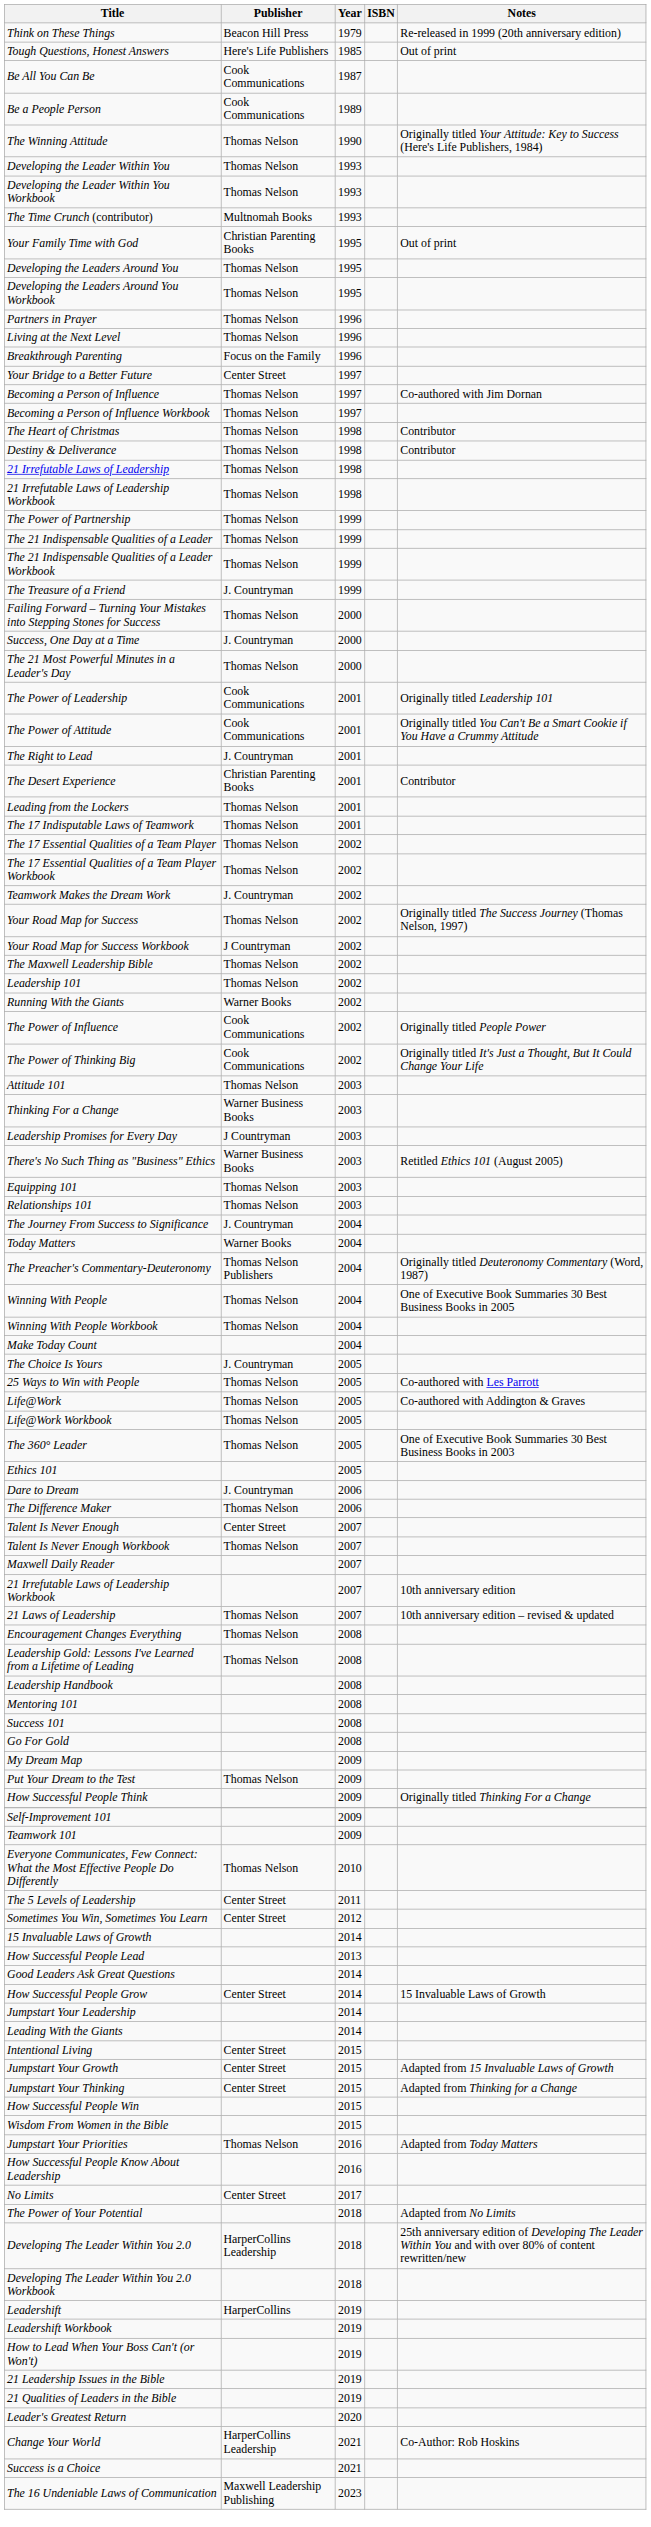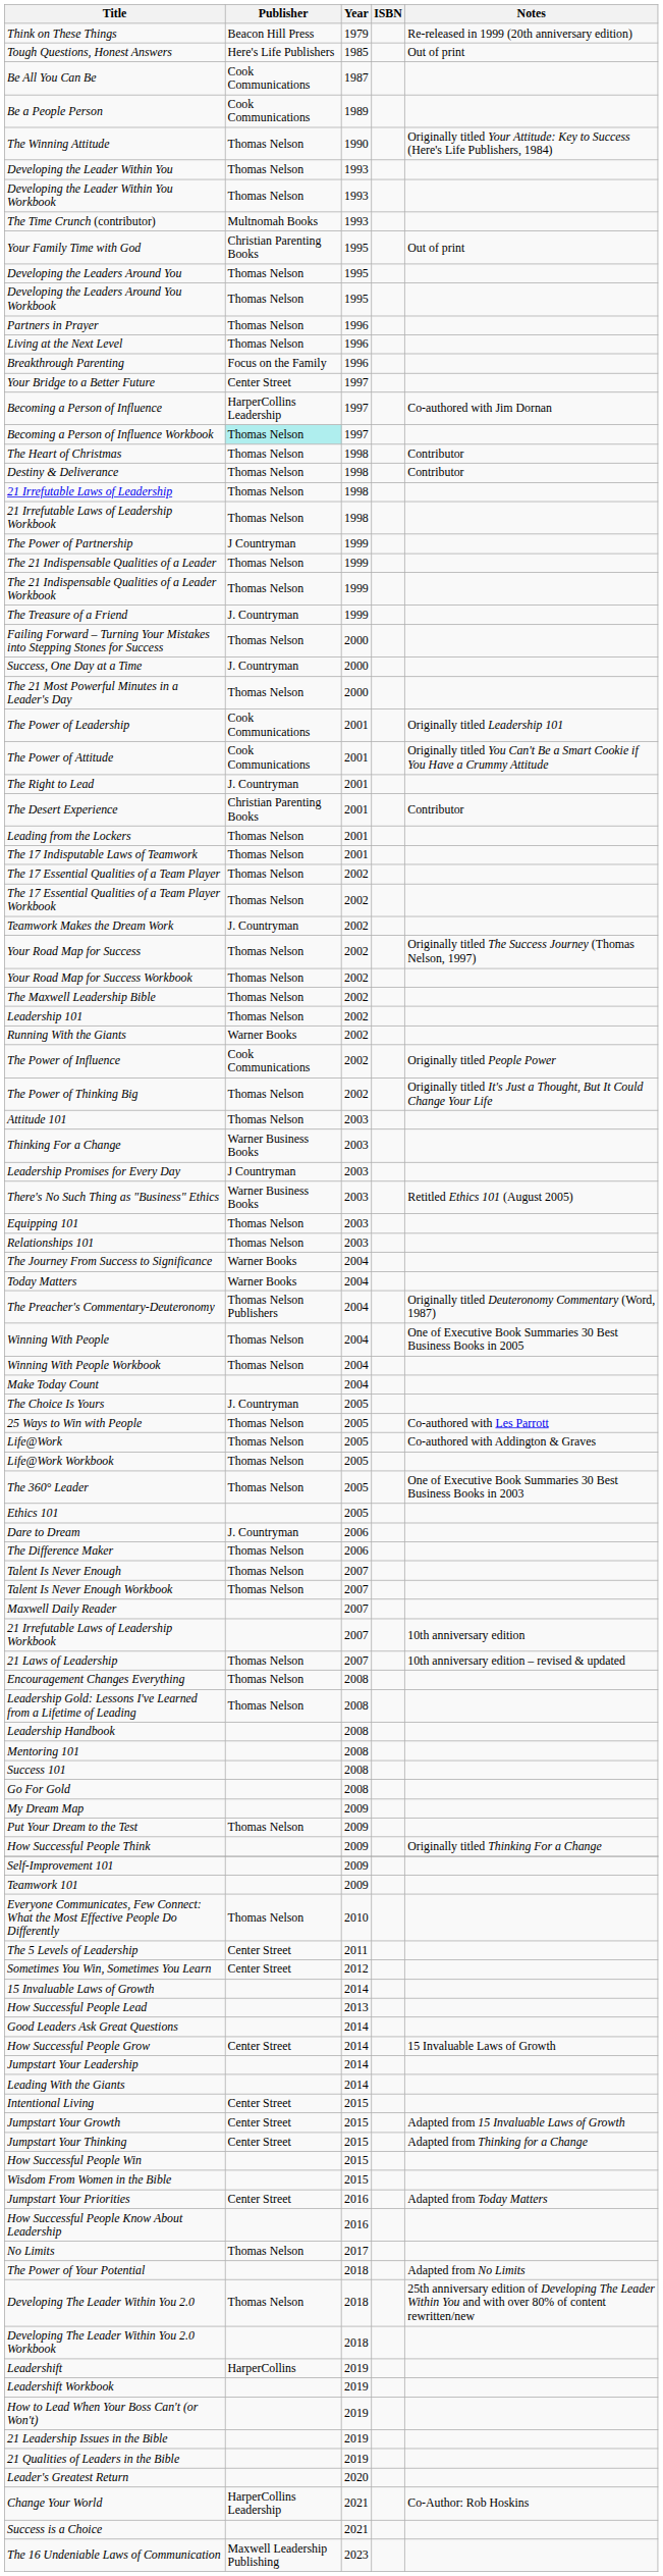 <table class="wikitable sortable" border="1">
 <tr>
 <th>Title</th>
 <th>Publisher</th>
 <th>Year</th>
 <th>ISBN</th>
 <th>Notes</th>
 </tr>
 <tr>
 <td><em>Think on These Things</em></td>
 <td>Beacon Hill Press</td>
 <td>1979</td>
 <td></td>
 <td>Re-released in 1999 (20th anniversary edition)</td>
 </tr>
 <tr>
 <td><em>Tough Questions, Honest Answers</em></td>
 <td>Here's Life Publishers</td>
 <td>1985</td>
 <td></td>
 <td>Out of print</td>
 </tr>
 <tr>
 <td><em>Be All You Can Be</em></td>
 <td>Cook Communications</td>
 <td>1987</td>
 <td></td>
 <td></td>
 </tr>
 <tr>
 <td><em>Be a People Person</em></td>
 <td>Cook Communications</td>
 <td>1989</td>
 <td></td>
 <td></td>
 </tr>
 <tr>
 <td><em>The Winning Attitude</em></td>
 <td>Thomas Nelson</td>
 <td>1990</td>
 <td></td>
 <td>Originally titled <em>Your Attitude: Key to Success</em> (Here's Life Publishers, 1984)</td>
 </tr>
 <tr>
 <td><em>Developing the Leader Within You</em></td>
 <td>Thomas Nelson</td>
 <td>1993</td>
 <td></td>
 <td></td>
 </tr>
 <tr>
 <td><em>Developing the Leader Within You Workbook</em></td>
 <td>Thomas Nelson</td>
 <td>1993</td>
 <td></td>
 <td></td>
 </tr>
 <tr>
 <td><em>The Time Crunch</em> (contributor)</td>
 <td>Multnomah Books</td>
 <td>1993</td>
 <td></td>
 <td></td>
 </tr>
 <tr>
 <td><em>Your Family Time with God</em></td>
 <td>Christian Parenting Books</td>
 <td>1995</td>
 <td></td>
 <td>Out of print</td>
 </tr>
 <tr>
 <td><em>Developing the Leaders Around You</em></td>
 <td>Thomas Nelson</td>
 <td>1995</td>
 <td></td>
 <td></td>
 </tr>
 <tr>
 <td><em>Developing the Leaders Around You Workbook</em></td>
 <td>Thomas Nelson</td>
 <td>1995</td>
 <td></td>
 <td></td>
 </tr>
 <tr>
 <td><em>Partners in Prayer</em></td>
 <td>Thomas Nelson</td>
 <td>1996</td>
 <td></td>
 <td></td>
 </tr>
 <tr>
 <td><em>Living at the Next Level</em></td>
 <td>Thomas Nelson</td>
 <td>1996</td>
 <td></td>
 <td></td>
 </tr>
 <tr>
 <td><em>Breakthrough Parenting</em></td>
 <td>Focus on the Family</td>
 <td>1996</td>
 <td></td>
 <td></td>
 </tr>
 <tr>
 <td><em>Your Bridge to a Better Future</em></td>
 <td>Center Street</td>
 <td>1997</td>
 <td></td>
 <td></td>
 </tr>
 <tr>
 <td><em>Becoming a Person of Influence</em></td>
-<td>Thomas Nelson</td>
+<td>HarperCollins Leadership</td>
 <td>1997</td>
 <td></td>
 <td>Co-authored with Jim Dornan</td>
 </tr>
 <tr>
 <td><em>Becoming a Person of Influence Workbook</em></td>
-<td>Thomas Nelson</td>
+<td style="background: paleturquoise;">Thomas Nelson</td>
 <td>1997</td>
 <td></td>
 <td></td>
 </tr>
 <tr>
 <td><em>The Heart of Christmas</em></td>
 <td>Thomas Nelson</td>
 <td>1998</td>
 <td></td>
 <td>Contributor</td>
 </tr>
 <tr>
 <td><em>Destiny & Deliverance</em></td>
 <td>Thomas Nelson</td>
 <td>1998</td>
 <td></td>
 <td>Contributor</td>
 </tr>
 <tr>
 <td><em><a href='#'>21 Irrefutable Laws of Leadership</a></em></td>
 <td>Thomas Nelson</td>
 <td>1998</td>
 <td></td>
 <td></td>
 </tr>
 <tr>
 <td><em>21 Irrefutable Laws of Leadership Workbook</em></td>
 <td>Thomas Nelson</td>
 <td>1998</td>
 <td></td>
 <td></td>
 </tr>
 <tr>
 <td><em>The Power of Partnership</em></td>
-<td>Thomas Nelson</td>
+<td>J Countryman</td>
 <td>1999</td>
 <td></td>
 <td></td>
 </tr>
 <tr>
 <td><em>The 21 Indispensable Qualities of a Leader</em></td>
 <td>Thomas Nelson</td>
 <td>1999</td>
 <td></td>
 <td></td>
 </tr>
 <tr>
 <td><em>The 21 Indispensable Qualities of a Leader Workbook</em></td>
 <td>Thomas Nelson</td>
 <td>1999</td>
 <td></td>
 <td></td>
 </tr>
 <tr>
 <td><em>The Treasure of a Friend</em></td>
 <td>J. Countryman</td>
 <td>1999</td>
 <td></td>
 <td></td>
 </tr>
 <tr>
 <td><em>Failing Forward – Turning Your Mistakes into Stepping Stones for Success</em></td>
 <td>Thomas Nelson</td>
 <td>2000</td>
 <td></td>
 <td></td>
 </tr>
 <tr>
 <td><em>Success, One Day at a Time</em></td>
 <td>J. Countryman</td>
 <td>2000</td>
 <td></td>
 <td></td>
 </tr>
 <tr>
 <td><em>The 21 Most Powerful Minutes in a Leader's Day</em></td>
 <td>Thomas Nelson</td>
 <td>2000</td>
 <td></td>
 <td></td>
 </tr>
 <tr>
 <td><em>The Power of Leadership</em></td>
 <td>Cook Communications</td>
 <td>2001</td>
 <td></td>
 <td>Originally titled  <em>Leadership 101</em></td>
 </tr>
 <tr>
 <td><em>The Power of Attitude</em></td>
 <td>Cook Communications</td>
 <td>2001</td>
 <td></td>
 <td>Originally titled <em>You Can't Be a Smart Cookie if You Have a Crummy Attitude</em></td>
 </tr>
 <tr>
 <td><em>The Right to Lead</em></td>
 <td>J. Countryman</td>
 <td>2001</td>
 <td></td>
 <td></td>
 </tr>
 <tr>
 <td><em>The Desert Experience</em></td>
 <td>Christian Parenting Books</td>
 <td>2001</td>
 <td></td>
 <td>Contributor</td>
 </tr>
 <tr>
 <td><em>Leading from the Lockers</em></td>
 <td>Thomas Nelson</td>
 <td>2001</td>
 <td></td>
 <td></td>
 </tr>
 <tr>
 <td><em>The 17 Indisputable Laws of Teamwork</em></td>
 <td>Thomas Nelson</td>
 <td>2001</td>
 <td></td>
 <td></td>
 </tr>
 <tr>
 <td><em>The 17 Essential Qualities of a Team Player</em></td>
 <td>Thomas Nelson</td>
 <td>2002</td>
 <td></td>
 <td></td>
 </tr>
 <tr>
 <td><em>The 17 Essential Qualities of a Team Player Workbook</em></td>
 <td>Thomas Nelson</td>
 <td>2002</td>
 <td></td>
 <td></td>
 </tr>
 <tr>
 <td><em>Teamwork Makes the Dream Work</em></td>
 <td>J. Countryman</td>
 <td>2002</td>
 <td></td>
 <td></td>
 </tr>
 <tr>
 <td><em>Your Road Map for Success</em></td>
 <td>Thomas Nelson</td>
 <td>2002</td>
 <td></td>
 <td>Originally titled <em>The Success Journey</em> (Thomas Nelson, 1997)</td>
 </tr>
 <tr>
 <td><em>Your Road Map for Success Workbook</em></td>
-<td>J Countryman</td>
+<td>Thomas Nelson</td>
 <td>2002</td>
 <td></td>
 <td></td>
 </tr>
 <tr>
 <td><em>The Maxwell Leadership Bible</em></td>
 <td>Thomas Nelson</td>
 <td>2002</td>
 <td></td>
 <td></td>
 </tr>
 <tr>
 <td><em>Leadership 101</em></td>
 <td>Thomas Nelson</td>
 <td>2002</td>
 <td></td>
 <td></td>
 </tr>
 <tr>
 <td><em>Running With the Giants</em></td>
 <td>Warner Books</td>
 <td>2002</td>
 <td></td>
 <td></td>
 </tr>
 <tr>
 <td><em>The Power of Influence</em></td>
 <td>Cook Communications</td>
 <td>2002</td>
 <td></td>
 <td>Originally titled <em>People Power</em></td>
 </tr>
 <tr>
 <td><em>The Power of Thinking Big</em></td>
-<td>Cook Communications</td>
+<td>Thomas Nelson</td>
 <td>2002</td>
 <td></td>
 <td>Originally titled <em>It's Just a Thought, But It Could Change Your Life</em></td>
 </tr>
 <tr>
 <td><em>Attitude 101</em></td>
 <td>Thomas Nelson</td>
 <td>2003</td>
 <td></td>
 <td></td>
 </tr>
 <tr>
 <td><em>Thinking For a Change</em></td>
 <td>Warner Business Books</td>
 <td>2003</td>
 <td></td>
 <td></td>
 </tr>
 <tr>
 <td><em>Leadership Promises for Every Day</em></td>
 <td>J Countryman</td>
 <td>2003</td>
 <td></td>
 <td></td>
 </tr>
 <tr>
 <td><em>There's No Such Thing as "Business" Ethics</em></td>
 <td>Warner Business Books</td>
 <td>2003</td>
 <td></td>
 <td>Retitled <em>Ethics 101</em> (August 2005)</td>
 </tr>
 <tr>
 <td><em>Equipping 101</em></td>
 <td>Thomas Nelson</td>
 <td>2003</td>
 <td></td>
 <td></td>
 </tr>
 <tr>
 <td><em>Relationships 101</em></td>
 <td>Thomas Nelson</td>
 <td>2003</td>
 <td></td>
 <td></td>
 </tr>
 <tr>
 <td><em>The Journey From Success to Significance</em></td>
-<td>J. Countryman</td>
+<td>Warner Books</td>
 <td>2004</td>
 <td></td>
 <td></td>
 </tr>
 <tr>
 <td><em>Today Matters</em></td>
 <td>Warner Books</td>
 <td>2004</td>
 <td></td>
 <td></td>
 </tr>
 <tr>
 <td><em>The Preacher's Commentary-Deuteronomy</em></td>
 <td>Thomas Nelson Publishers</td>
 <td>2004</td>
 <td></td>
 <td>Originally titled <em>Deuteronomy Commentary</em> (Word, 1987)</td>
 </tr>
 <tr>
 <td><em>Winning With People</em></td>
 <td>Thomas Nelson</td>
 <td>2004</td>
 <td></td>
 <td>One of Executive Book Summaries 30 Best Business Books in 2005</td>
 </tr>
 <tr>
 <td><em>Winning With People Workbook</em></td>
 <td>Thomas Nelson</td>
 <td>2004</td>
 <td></td>
 <td></td>
 </tr>
 <tr>
 <td><em>Make Today Count</em></td>
 <td></td>
 <td>2004</td>
 <td></td>
 <td></td>
 </tr>
 <tr>
 <td><em>The Choice Is Yours</em></td>
 <td>J. Countryman</td>
 <td>2005</td>
 <td></td>
 <td></td>
 </tr>
 <tr>
 <td><em>25 Ways to Win with People</em></td>
 <td>Thomas Nelson</td>
 <td>2005</td>
 <td></td>
 <td>Co-authored with <a href='#'>Les Parrott</a></td>
 </tr>
 <tr>
 <td><em>Life@Work</em></td>
 <td>Thomas Nelson</td>
 <td>2005</td>
 <td></td>
 <td>Co-authored with Addington & Graves</td>
 </tr>
 <tr>
 <td><em>Life@Work Workbook</em></td>
 <td>Thomas Nelson</td>
 <td>2005</td>
 <td></td>
 <td></td>
 </tr>
 <tr>
 <td><em>The 360° Leader</em></td>
 <td>Thomas Nelson</td>
 <td>2005</td>
 <td></td>
 <td>One of Executive Book Summaries 30 Best Business Books in 2003</td>
 </tr>
 <tr>
 <td><em>Ethics 101</em></td>
 <td></td>
 <td>2005</td>
 <td></td>
 <td></td>
 </tr>
 <tr>
 <td><em>Dare to Dream</em></td>
 <td>J. Countryman</td>
 <td>2006</td>
 <td></td>
 <td></td>
 </tr>
 <tr>
 <td><em>The Difference Maker</em></td>
 <td>Thomas Nelson</td>
 <td>2006</td>
 <td></td>
 <td></td>
 </tr>
 <tr>
 <td><em>Talent Is Never Enough</em></td>
-<td>Center Street</td>
+<td>Thomas Nelson</td>
 <td>2007</td>
 <td></td>
 <td></td>
 </tr>
 <tr>
 <td><em>Talent Is Never Enough Workbook</em></td>
 <td>Thomas Nelson</td>
 <td>2007</td>
 <td></td>
 <td></td>
 </tr>
 <tr>
 <td><em>Maxwell Daily Reader</em></td>
 <td></td>
 <td>2007</td>
 <td></td>
 <td></td>
 </tr>
 <tr>
 <td><em>21 Irrefutable Laws of Leadership Workbook</em></td>
 <td></td>
 <td>2007</td>
 <td></td>
 <td>10th anniversary edition</td>
 </tr>
 <tr>
 <td><em>21 Laws of Leadership</em></td>
 <td>Thomas Nelson</td>
 <td>2007</td>
 <td></td>
 <td>10th anniversary edition – revised & updated</td>
 </tr>
 <tr>
 <td><em>Encouragement Changes Everything</em></td>
 <td>Thomas Nelson</td>
 <td>2008</td>
 <td></td>
 <td></td>
 </tr>
 <tr>
 <td><em>Leadership Gold: Lessons I've Learned from a Lifetime of Leading</em></td>
 <td>Thomas Nelson</td>
 <td>2008</td>
 <td></td>
 <td></td>
 </tr>
 <tr>
 <td><em>Leadership Handbook</em></td>
 <td></td>
 <td>2008</td>
 <td></td>
 <td></td>
 </tr>
 <tr>
 <td><em>Mentoring 101</em></td>
 <td></td>
 <td>2008</td>
 <td></td>
 <td></td>
 </tr>
 <tr>
 <td><em>Success 101</em></td>
 <td></td>
 <td>2008</td>
 <td></td>
 <td></td>
 </tr>
 <tr>
 <td><em>Go For Gold</em></td>
 <td></td>
 <td>2008</td>
 <td></td>
 <td></td>
 </tr>
 <tr>
 <td><em>My Dream Map</em></td>
 <td></td>
 <td>2009</td>
 <td></td>
 <td></td>
 </tr>
 <tr>
 <td><em>Put Your Dream to the Test</em></td>
 <td>Thomas Nelson</td>
 <td>2009</td>
 <td></td>
 <td></td>
 </tr>
 <tr>
 <td><em>How Successful People Think</em></td>
 <td></td>
 <td>2009</td>
 <td></td>
 <td>Originally titled <em>Thinking For a Change</em></td>
 </tr>
 <tr>
 </tr>
 <tr>
 </tr>
 <tr>
 <td><em>Self-Improvement 101</em></td>
 <td></td>
 <td>2009</td>
 <td></td>
 <td></td>
 </tr>
 <tr>
 <td><em>Teamwork 101</em></td>
 <td></td>
 <td>2009</td>
 <td></td>
 <td></td>
 </tr>
 <tr>
 <td><em>Everyone Communicates, Few Connect: What the Most Effective People Do Differently</em></td>
 <td>Thomas Nelson</td>
 <td>2010</td>
 <td></td>
 <td></td>
 </tr>
 <tr>
 <td><em>The 5 Levels of Leadership</em></td>
 <td>Center Street</td>
 <td>2011</td>
 <td></td>
 <td></td>
 </tr>
 <tr>
 <td><em>Sometimes You Win, Sometimes You Learn</em></td>
 <td>Center Street</td>
 <td>2012</td>
 <td></td>
 <td></td>
 </tr>
 <tr>
 <td><em>15 Invaluable Laws of Growth</em></td>
 <td></td>
 <td>2014</td>
 <td></td>
 <td></td>
 </tr>
 <tr>
 <td><em>How Successful People Lead</em></td>
 <td></td>
 <td>2013</td>
 <td></td>
 <td></td>
 </tr>
 <tr>
 <td><em>Good Leaders Ask Great Questions</em></td>
 <td></td>
 <td>2014</td>
 <td></td>
 <td></td>
 </tr>
 <tr>
 <td><em>How Successful People Grow</em></td>
 <td>Center Street</td>
 <td>2014</td>
 <td></td>
 <td>15 Invaluable Laws of Growth</td>
 </tr>
 <tr>
 <td><em>Jumpstart Your Leadership</em></td>
 <td></td>
 <td>2014</td>
 <td></td>
 <td></td>
 </tr>
 <tr>
 <td><em>Leading With the Giants</em></td>
 <td></td>
 <td>2014</td>
 <td></td>
 <td></td>
 </tr>
 <tr>
 <td><em>Intentional Living</em></td>
 <td>Center Street</td>
 <td>2015</td>
 <td></td>
 <td></td>
 </tr>
 <tr>
 <td><em>Jumpstart Your Growth</em></td>
 <td>Center Street</td>
 <td>2015</td>
 <td></td>
 <td>Adapted from <em>15 Invaluable Laws of Growth</em></td>
 </tr>
 <tr>
 <td><em>Jumpstart Your Thinking</em></td>
 <td>Center Street</td>
 <td>2015</td>
 <td></td>
 <td>Adapted from <em>Thinking for a Change</em></td>
 </tr>
 <tr>
 <td><em>How Successful People Win</em></td>
 <td></td>
 <td>2015</td>
 <td></td>
 <td></td>
 </tr>
 <tr>
 <td><em>Wisdom From Women in the Bible</em></td>
 <td></td>
 <td>2015</td>
 <td></td>
 <td></td>
 </tr>
 <tr>
 <td><em>Jumpstart Your Priorities</em></td>
-<td>Thomas Nelson</td>
+<td>Center Street</td>
 <td>2016</td>
 <td></td>
 <td>Adapted from <em>Today Matters</em></td>
 </tr>
 <tr>
 <td><em>How Successful People Know About Leadership</em></td>
 <td></td>
 <td>2016</td>
 <td></td>
 <td></td>
 </tr>
 <tr>
 <td><em>No Limits</em></td>
-<td>Center Street</td>
+<td>Thomas Nelson</td>
 <td>2017</td>
 <td></td>
 <td></td>
 </tr>
 <tr>
 <td><em>The Power of Your Potential</em></td>
 <td></td>
 <td>2018</td>
 <td></td>
 <td>Adapted from <em>No Limits</em></td>
 </tr>
 <tr>
 <td><em>Developing The Leader Within You 2.0</em></td>
-<td>HarperCollins Leadership</td>
+<td>Thomas Nelson</td>
 <td>2018</td>
 <td></td>
 <td>25th anniversary edition of <em>Developing The Leader Within You</em> and with over 80% of content rewritten/new</td>
 </tr>
 <tr>
 <td><em>Developing The Leader Within You 2.0 Workbook</em></td>
 <td></td>
 <td>2018</td>
 <td></td>
 <td></td>
 </tr>
 <tr>
 <td><em>Leadershift</em></td>
 <td>HarperCollins</td>
 <td>2019</td>
 <td></td>
 <td></td>
 </tr>
 <tr>
 <td><em>Leadershift Workbook</em></td>
 <td></td>
 <td>2019</td>
 <td></td>
 <td></td>
 </tr>
 <tr>
 <td><em>How to Lead When Your Boss Can't (or Won't)</em></td>
 <td></td>
 <td>2019</td>
 <td></td>
 <td></td>
 </tr>
 <tr>
 <td><em>21 Leadership Issues in the Bible</em></td>
 <td></td>
 <td>2019</td>
 <td></td>
 <td></td>
 </tr>
 <tr>
 <td><em>21 Qualities of Leaders in the Bible</em></td>
 <td></td>
 <td>2019</td>
 <td></td>
 <td></td>
 </tr>
 <tr>
 <td><em>Leader's Greatest Return</em></td>
 <td></td>
 <td>2020</td>
 <td></td>
 <td></td>
 </tr>
 <tr>
 <td><em>Change Your World</em></td>
 <td>HarperCollins Leadership</td>
 <td>2021</td>
 <td></td>
 <td>Co-Author: Rob Hoskins</td>
 </tr>
 <tr>
 <td><em>Success is a Choice</em></td>
 <td></td>
 <td>2021</td>
 <td></td>
 <td></td>
 </tr>
 <tr>
 <td><em>The 16 Undeniable Laws of Communication</em></td>
 <td>Maxwell Leadership Publishing</td>
 <td>2023</td>
 <td></td>
 <td></td>
 </tr>
 </table>
